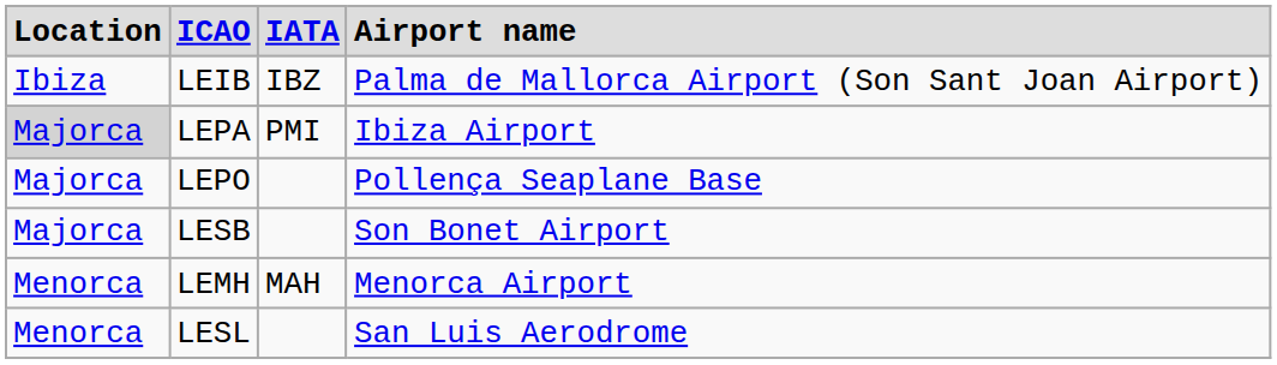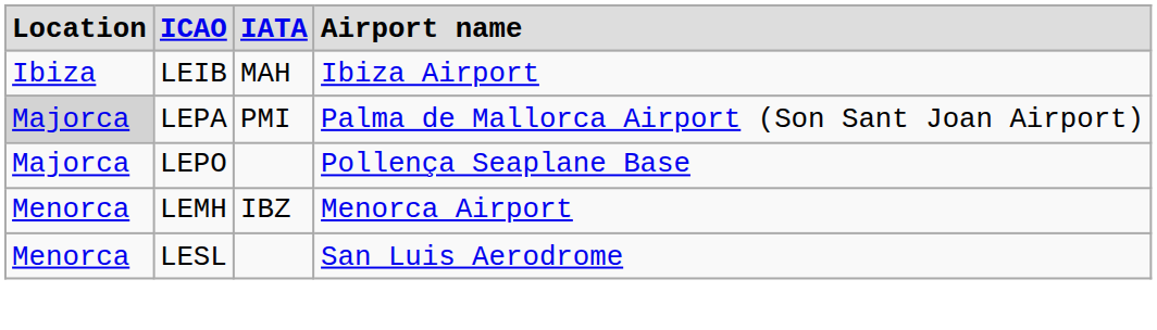 <table class="wikitable sortable">
 <tr style="vertical-align:baseline; font-weight:bold; background:#ddd;">
 <td>Location</td>
 <td><a href='#'>ICAO</a></td>
 <td><a href='#'>IATA</a></td>
 <td>Airport name</td>
 </tr>
 <tr valign=top>
 <td><a href='#'>Ibiza</a></td>
 <td>LEIB</td>
-<td>IBZ</td>
-<td><a href='#'>Palma de Mallorca Airport</a> (Son Sant Joan Airport) </td>
+<td>MAH</td>
+<td><a href='#'>Ibiza Airport</a> </td>
 </tr>
 <tr valign=top>
 <td style="background: lightgrey;"><a href='#'>Majorca</a></td>
 <td>LEPA</td>
 <td>PMI</td>
-<td><a href='#'>Ibiza Airport</a> </td>
+<td><a href='#'>Palma de Mallorca Airport</a> (Son Sant Joan Airport) </td>
 </tr>
 <tr valign=top>
 <td><a href='#'>Majorca</a></td>
 <td>LEPO</td>
 <td></td>
 <td><a href='#'>Pollença Seaplane Base</a> </td>
 </tr>
 <tr valign=top>
-<td><a href='#'>Majorca</a></td>
-<td>LESB</td>
-<td></td>
-<td><a href='#'>Son Bonet Airport</a> </td>
-</tr>
-<tr valign=top>
 <td><a href='#'>Menorca</a></td>
 <td>LEMH</td>
-<td>MAH</td>
+<td>IBZ</td>
 <td><a href='#'>Menorca Airport</a> </td>
 </tr>
 <tr valign=top>
 <td><a href='#'>Menorca</a></td>
 <td>LESL</td>
 <td></td>
 <td><a href='#'>San Luis Aerodrome</a></td>
 </tr>
 </table>
